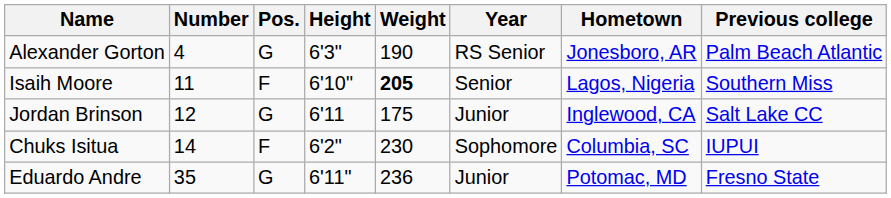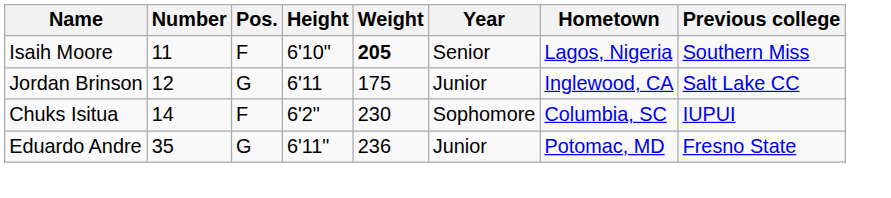 <table class="wikitable sortable" border="1">
 <tr>
 <th>Name</th>
 <th>Number</th>
 <th>Pos.</th>
 <th>Height</th>
 <th>Weight</th>
 <th>Year</th>
 <th>Hometown</th>
 <th class="unsortable">Previous college</th>
-</tr>
-<tr>
-<td>Alexander Gorton</td>
-<td>4</td>
-<td>G</td>
-<td>6'3"</td>
-<td>190</td>
-<td>RS Senior</td>
-<td><a href='#'>Jonesboro, AR</a></td>
-<td><a href='#'>Palm Beach Atlantic</a></td>
 </tr>
 <tr>
 <td>Isaih Moore</td>
 <td>11</td>
 <td>F</td>
 <td>6'10"</td>
 <td><strong>205</strong></td>
 <td>Senior</td>
 <td><a href='#'>Lagos, Nigeria</a></td>
 <td><a href='#'>Southern Miss</a></td>
 </tr>
 <tr>
 <td>Jordan Brinson</td>
 <td>12</td>
 <td>G</td>
 <td>6'11</td>
 <td>175</td>
 <td>Junior</td>
 <td><a href='#'>Inglewood, CA</a></td>
 <td><a href='#'>Salt Lake CC</a></td>
 </tr>
 <tr>
 <td>Chuks Isitua</td>
 <td>14</td>
 <td>F</td>
 <td>6'2"</td>
 <td>230</td>
 <td>Sophomore</td>
 <td><a href='#'>Columbia, SC</a></td>
 <td><a href='#'>IUPUI</a></td>
 </tr>
 <tr>
 <td>Eduardo Andre</td>
 <td>35</td>
 <td>G</td>
 <td>6'11"</td>
 <td>236</td>
 <td>Junior</td>
 <td><a href='#'>Potomac, MD</a></td>
 <td><a href='#'>Fresno State</a></td>
 </tr>
 </table>
